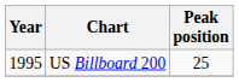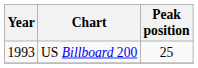 <table class="wikitable sortable">
 <tr>
 <th align="left">Year</th>
 <th align="left">Chart</th>
 <th style="text-align:center;">Peak<br>position</th>
 </tr>
 <tr>
-<td>1995</td>
+<td>1993</td>
 <td align="left">US <a href='#'><em>Billboard</em> 200</a></td>
 <td style="text-align:center;">25</td>
 </tr>
 <tr>
 </tr>
 </table>
